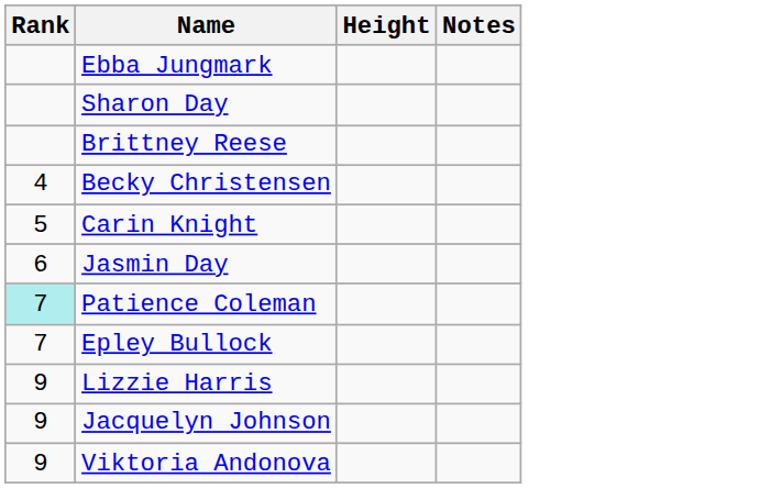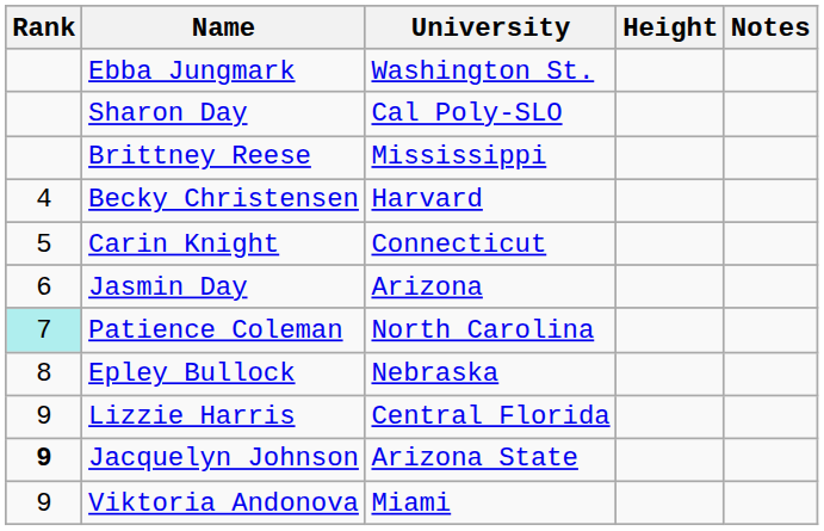 <table class="wikitable sortable" style="text-align:center">
 <tr>
 <th>Rank</th>
 <th>Name</th>
+<th>University</th>
 <th>Height</th>
 <th>Notes</th>
 </tr>
 <tr>
 <td></td>
 <td align=left><a href='#'>Ebba Jungmark</a> </td>
+<td align=left><a href='#'>Washington St.</a></td>
 <td></td>
 <td></td>
 </tr>
 <tr>
 <td></td>
 <td align=left><a href='#'>Sharon Day</a></td>
+<td align=left><a href='#'>Cal Poly-SLO</a></td>
 <td></td>
 <td></td>
 </tr>
 <tr>
 <td></td>
 <td align=left><a href='#'>Brittney Reese</a></td>
+<td align=left><a href='#'>Mississippi</a></td>
 <td></td>
 <td></td>
 </tr>
 <tr>
 <td>4</td>
 <td align=left><a href='#'>Becky Christensen</a></td>
+<td align="left"><a href='#'>Harvard</a></td>
 <td></td>
 <td></td>
 </tr>
 <tr>
 <td>5</td>
 <td align=left><a href='#'>Carin Knight</a></td>
+<td align="left"><a href='#'>Connecticut</a></td>
 <td></td>
 <td></td>
 </tr>
 <tr>
 <td>6</td>
 <td align=left><a href='#'>Jasmin Day</a></td>
+<td align="left"><a href='#'>Arizona</a></td>
 <td></td>
 <td></td>
 </tr>
 <tr>
 <td style="background: paleturquoise;">7</td>
 <td align=left><a href='#'>Patience Coleman</a></td>
+<td align="left"><a href='#'>North Carolina</a></td>
 <td></td>
 <td></td>
 </tr>
 <tr>
-<td>7</td>
+<td>8</td>
 <td align=left><a href='#'>Epley Bullock</a></td>
+<td align="left"><a href='#'>Nebraska</a></td>
 <td></td>
 <td></td>
 </tr>
 <tr>
 <td>9</td>
 <td align=left><a href='#'>Lizzie Harris</a></td>
+<td align="left"><a href='#'>Central Florida</a></td>
 <td></td>
 <td></td>
 </tr>
 <tr>
-<td>9</td>
+<td><strong>9</strong></td>
 <td align=left><a href='#'>Jacquelyn Johnson</a></td>
+<td align=left><a href='#'>Arizona State</a></td>
 <td></td>
 <td></td>
 </tr>
 <tr>
 <td>9</td>
 <td align=left><a href='#'>Viktoria Andonova</a></td>
+<td align="left"><a href='#'>Miami</a></td>
 <td></td>
 <td></td>
 </tr>
 </table>
